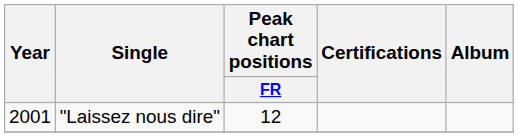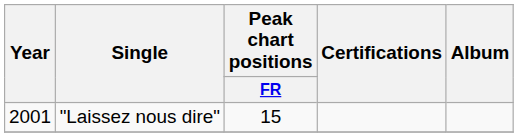 <table class="wikitable plainrowheaders" style="text-align:center;">
 <tr>
 <th scope="col" rowspan="2">Year</th>
 <th scope="col" rowspan="2">Single</th>
 <th scope="col" colspan="1">Peak chart positions</th>
 <th scope="col" rowspan="2">Certifications</th>
 <th scope="col" rowspan="2">Album</th>
 </tr>
 <tr>
 <th scope="col" style="width:3em;font-size:85%;"><a href='#'>FR</a><br></th>
 </tr>
 <tr>
 <td rowspan="1">2001</td>
 <td>"Laissez nous dire"</td>
-<td>12</td>
+<td>15</td>
 <td></td>
 <td></td>
 </tr>
 <tr>
 </tr>
 </table>
